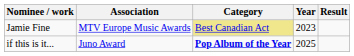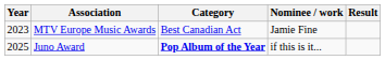 <table class="wikitable">
 <tr>
-<th>Nominee / work</th>
+<th>Year</th>
 <th>Association</th>
 <th>Category</th>
-<th>Year</th>
+<th>Nominee / work</th>
 <th>Result</th>
 </tr>
 <tr>
+<td>2023</td>
+<td><a href='#'>MTV Europe Music Awards</a></td>
+<td><a href='#'>Best Canadian Act</a></td>
 <td>Jamie Fine</td>
-<td><a href='#'>MTV Europe Music Awards</a></td>
-<td style="background: khaki;"><a href='#'>Best Canadian Act</a></td>
-<td>2023</td>
 <td></td>
 </tr>
 <tr>
-<td>if this is it...</td>
+<td>2025</td>
 <td><a href='#'>Juno Award</a></td>
 <td><strong><a href='#'>Pop Album of the Year</a></strong></td>
-<td>2025</td>
+<td>if this is it...</td>
 <td></td>
 </tr>
 </table>
